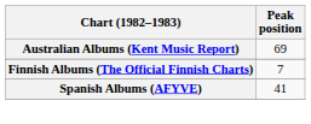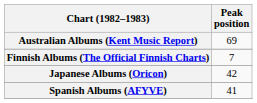 <table class="wikitable sortable plainrowheaders">
 <tr>
 <th scope="col">Chart (1982–1983)</th>
 <th scope="col">Peak<br>position</th>
 </tr>
 <tr>
 <th scope="row">Australian Albums (<a href='#'>Kent Music Report</a>)</th>
 <td align="center">69</td>
 </tr>
 <tr>
 </tr>
 <tr>
 <th scope="row">Finnish Albums (<a href='#'>The Official Finnish Charts</a>)</th>
 <td align="center">7</td>
 </tr>
 <tr>
 </tr>
 <tr>
+<th scope="row">Japanese Albums (<a href='#'>Oricon</a>)</th>
+<td align="center">42</td>
+</tr>
+<tr>
 </tr>
 <tr>
 <th scope="row">Spanish Albums (<a href='#'>AFYVE</a>)</th>
 <td align="center">41</td>
 </tr>
 <tr>
 </tr>
 <tr>
 </tr>
 </table>
